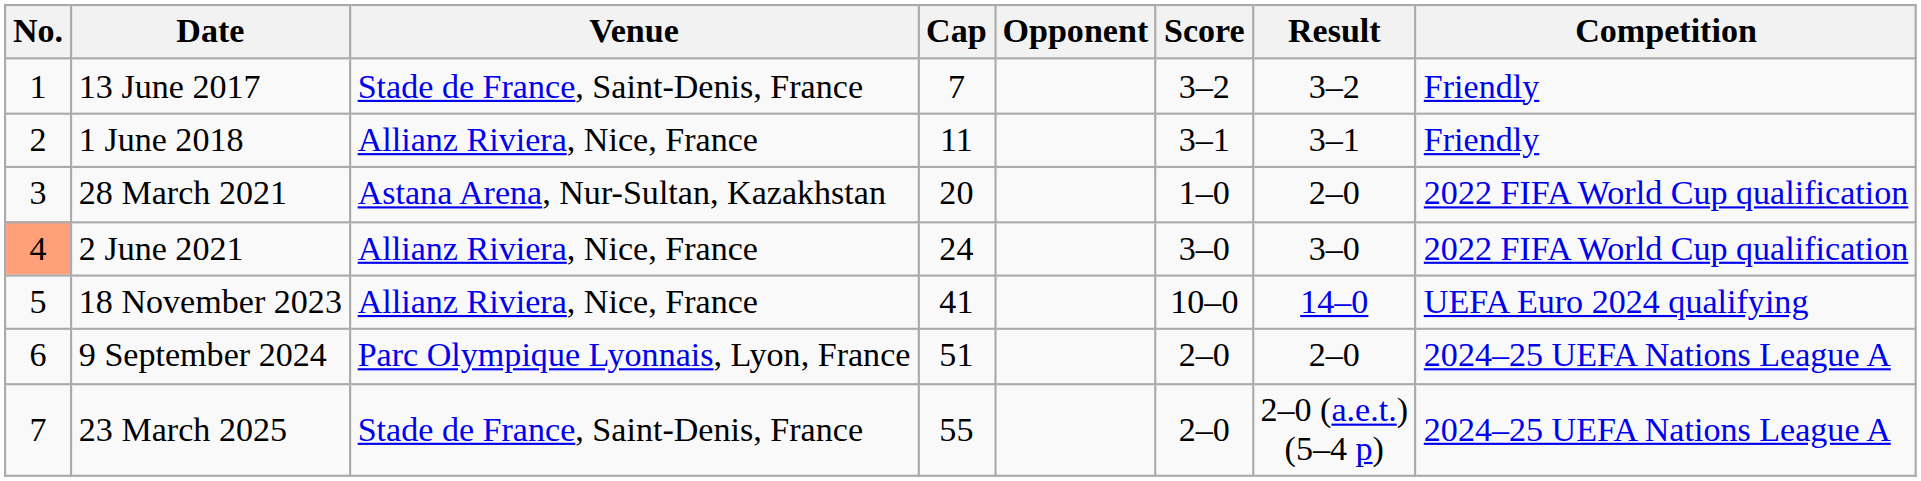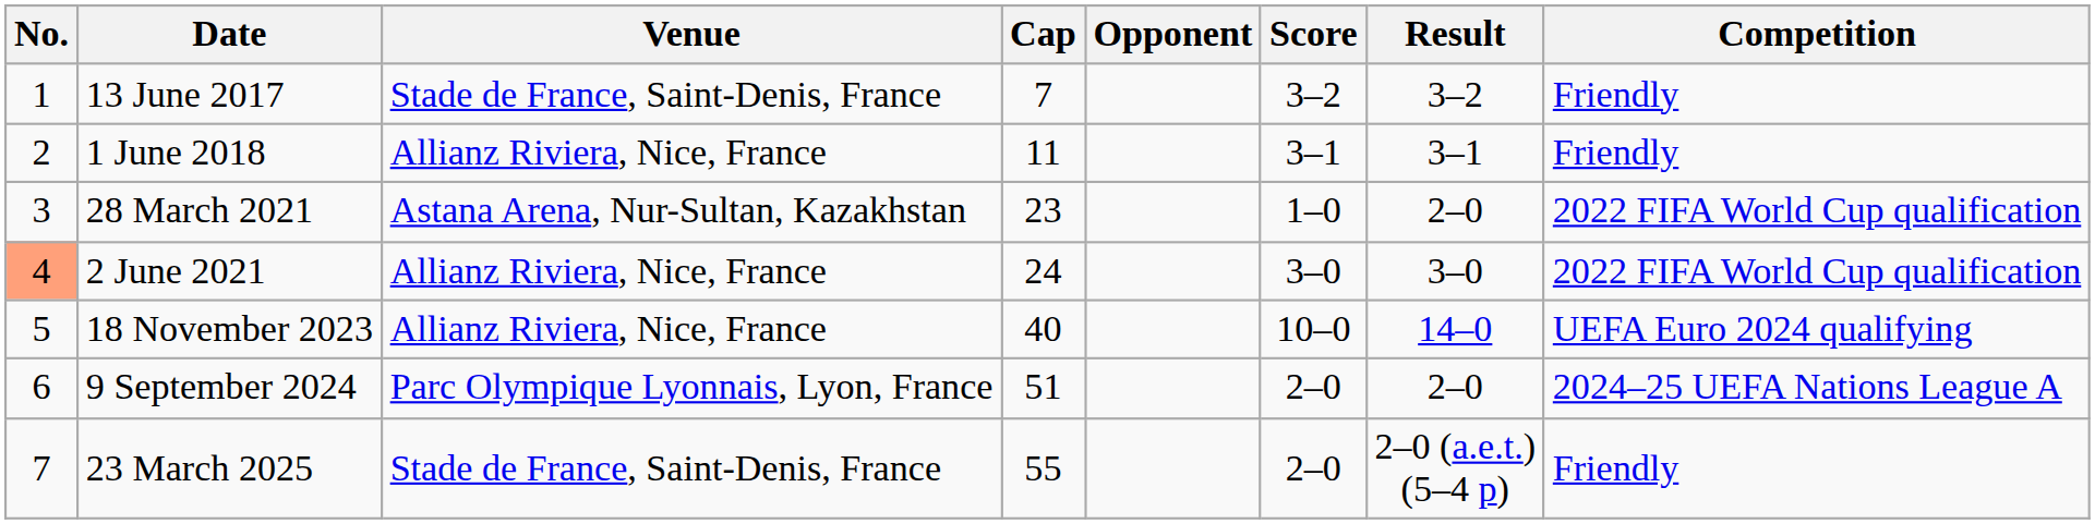 <table class="wikitable sortable">
 <tr>
 <th scope="col">No.</th>
 <th scope="col">Date</th>
 <th scope="col">Venue</th>
 <th scope="col">Cap</th>
 <th scope="col">Opponent</th>
 <th scope="col">Score</th>
 <th scope="col">Result</th>
 <th scope="col">Competition</th>
 </tr>
 <tr>
 <td align="center">1</td>
 <td>13 June 2017</td>
 <td><a href='#'>Stade de France</a>, Saint-Denis, France</td>
 <td align="center">7</td>
 <td></td>
 <td align="center">3–2</td>
 <td align="center">3–2</td>
 <td><a href='#'>Friendly</a></td>
 </tr>
 <tr>
 <td align="center">2</td>
 <td>1 June 2018</td>
 <td><a href='#'>Allianz Riviera</a>, Nice, France</td>
 <td align="center">11</td>
 <td></td>
 <td align="center">3–1</td>
 <td align="center">3–1</td>
 <td><a href='#'>Friendly</a></td>
 </tr>
 <tr>
 <td align="center">3</td>
 <td>28 March 2021</td>
 <td><a href='#'>Astana Arena</a>, Nur-Sultan, Kazakhstan</td>
-<td align="center">20</td>
+<td align="center">23</td>
 <td></td>
 <td align="center">1–0</td>
 <td align="center">2–0</td>
 <td><a href='#'>2022 FIFA World Cup qualification</a></td>
 </tr>
 <tr>
 <td align="center" style="background: lightsalmon;">4</td>
 <td>2 June 2021</td>
 <td><a href='#'>Allianz Riviera</a>, Nice, France</td>
 <td align="center">24</td>
 <td></td>
 <td align="center">3–0</td>
 <td align="center">3–0</td>
 <td><a href='#'>2022 FIFA World Cup qualification</a></td>
 </tr>
 <tr>
 <td align="center">5</td>
 <td>18 November 2023</td>
 <td><a href='#'>Allianz Riviera</a>, Nice, France</td>
-<td align="center">41</td>
+<td align="center">40</td>
 <td></td>
 <td align="center">10–0</td>
 <td align="center"><a href='#'>14–0</a></td>
 <td><a href='#'>UEFA Euro 2024 qualifying</a></td>
 </tr>
 <tr>
 <td align="center">6</td>
 <td>9 September 2024</td>
 <td><a href='#'>Parc Olympique Lyonnais</a>, Lyon, France</td>
 <td align="center">51</td>
 <td></td>
 <td align="center">2–0</td>
 <td align="center">2–0</td>
 <td><a href='#'>2024–25 UEFA Nations League A</a></td>
 </tr>
 <tr>
 <td align="center">7</td>
 <td>23 March 2025</td>
 <td><a href='#'>Stade de France</a>, Saint-Denis, France</td>
 <td align="center">55</td>
 <td></td>
 <td align="center">2–0</td>
 <td align="center">2–0 (<a href='#'>a.e.t.</a>)<br>(5–4 <a href='#'>p</a>)</td>
-<td><a href='#'>2024–25 UEFA Nations League A</a></td>
+<td><a href='#'>Friendly</a></td>
 </tr>
 </table>
